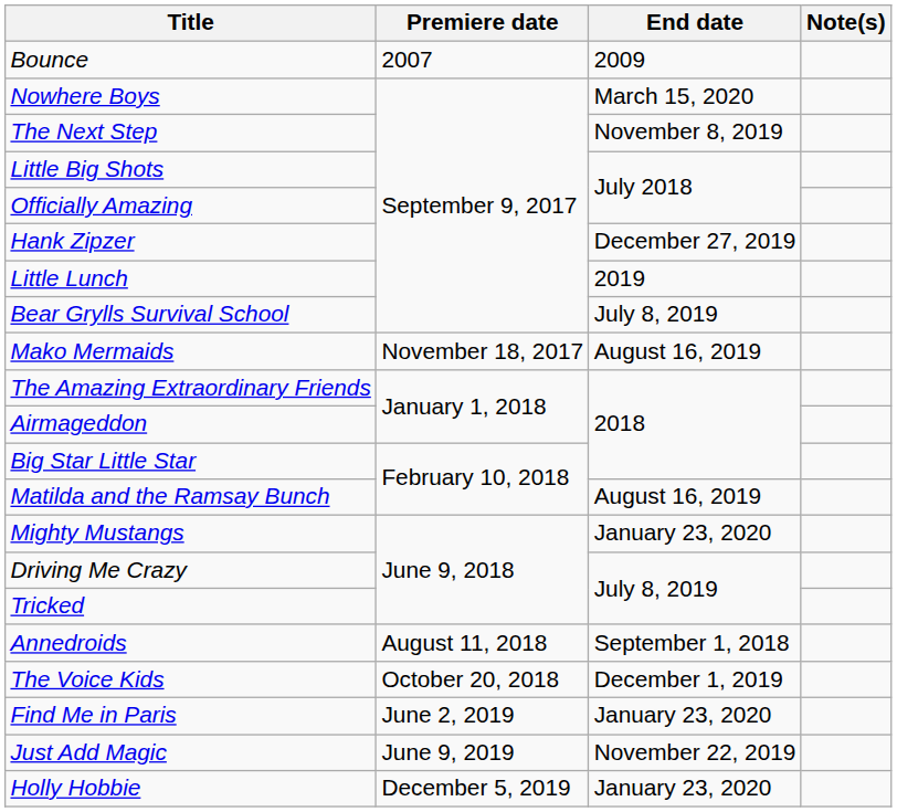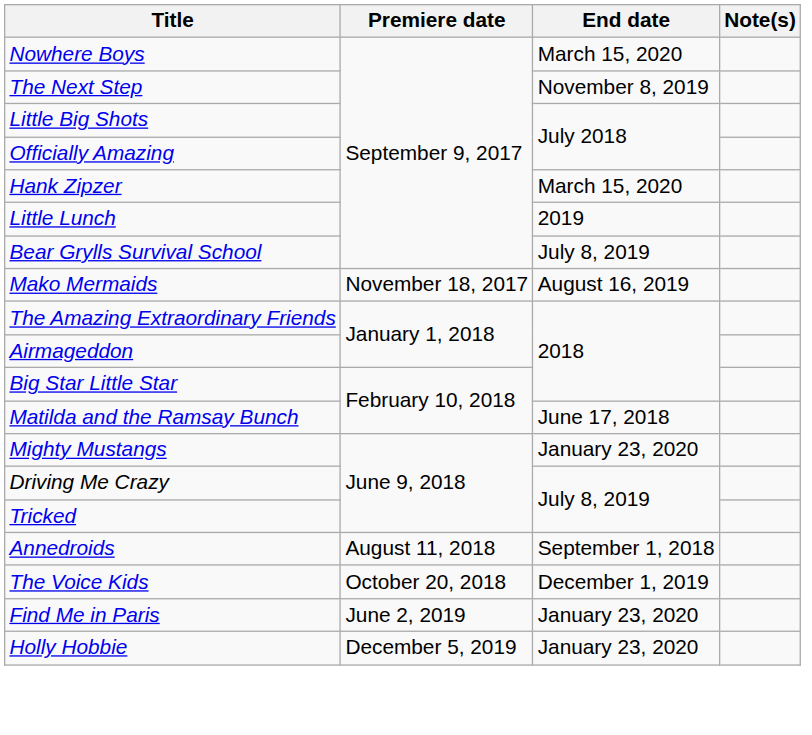 <table class="wikitable sortable">
 <tr>
 <th>Title</th>
 <th>Premiere date</th>
 <th>End date</th>
 <th>Note(s)</th>
-</tr>
-<tr>
-<td><em>Bounce</em></td>
-<td>2007</td>
-<td>2009</td>
-<td></td>
 </tr>
 <tr>
 <td><em><a href='#'>Nowhere Boys</a></em></td>
 <td rowspan=7>September 9, 2017</td>
 <td>March 15, 2020</td>
 <td></td>
 </tr>
 <tr>
 <td><em><a href='#'>The Next Step</a></em></td>
 <td>November 8, 2019</td>
 <td></td>
 </tr>
 <tr>
 <td><em><a href='#'>Little Big Shots</a></em></td>
 <td rowspan=2>July 2018</td>
 <td></td>
 </tr>
 <tr>
 <td><em><a href='#'>Officially Amazing</a></em></td>
 <td></td>
 </tr>
 <tr>
 <td><em><a href='#'>Hank Zipzer</a></em></td>
-<td>December 27, 2019</td>
+<td>March 15, 2020</td>
 <td></td>
 </tr>
 <tr>
 <td><em><a href='#'>Little Lunch</a></em></td>
 <td>2019</td>
 <td></td>
 </tr>
 <tr>
 <td><em><a href='#'>Bear Grylls Survival School</a></em></td>
 <td>July 8, 2019</td>
 <td></td>
 </tr>
 <tr>
 <td><em><a href='#'>Mako Mermaids</a></em></td>
 <td>November 18, 2017</td>
 <td>August 16, 2019</td>
 <td></td>
 </tr>
 <tr>
 <td><em><a href='#'>The Amazing Extraordinary Friends</a></em></td>
 <td rowspan=2>January 1, 2018</td>
 <td rowspan=3>2018</td>
 <td></td>
 </tr>
 <tr>
 <td><em><a href='#'>Airmageddon</a></em></td>
 <td></td>
 </tr>
 <tr>
 <td><em><a href='#'>Big Star Little Star</a></em></td>
 <td rowspan=2>February 10, 2018</td>
 <td></td>
 </tr>
 <tr>
 <td><em><a href='#'>Matilda and the Ramsay Bunch</a></em></td>
-<td>August 16, 2019</td>
+<td>June 17, 2018</td>
 <td></td>
 </tr>
 <tr>
 <td><em><a href='#'>Mighty Mustangs</a></em></td>
 <td rowspan=3>June 9, 2018</td>
 <td>January 23, 2020</td>
 <td></td>
 </tr>
 <tr>
 <td><em>Driving Me Crazy</em></td>
 <td rowspan=2>July 8, 2019</td>
 <td></td>
 </tr>
 <tr>
 <td><em><a href='#'>Tricked</a></em></td>
 <td></td>
 </tr>
 <tr>
 <td><em><a href='#'>Annedroids</a></em></td>
 <td>August 11, 2018</td>
 <td>September 1, 2018</td>
 <td></td>
 </tr>
 <tr>
 <td><em><a href='#'>The Voice Kids</a></em></td>
 <td>October 20, 2018</td>
 <td>December 1, 2019</td>
 <td></td>
 </tr>
 <tr>
 <td><em><a href='#'>Find Me in Paris</a></em></td>
 <td>June 2, 2019</td>
 <td>January 23, 2020</td>
 <td></td>
 </tr>
 <tr>
-<td><em><a href='#'>Just Add Magic</a></em></td>
-<td>June 9, 2019</td>
-<td>November 22, 2019</td>
-<td></td>
-</tr>
-<tr>
 <td><em><a href='#'>Holly Hobbie</a></em></td>
 <td>December 5, 2019</td>
 <td>January 23, 2020</td>
 <td></td>
 </tr>
 </table>
